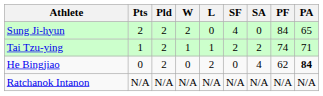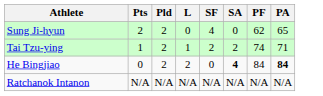 <table class=wikitable style="text-align:center">
 <tr>
 <th width=175>Athlete</th>
 <th width=20>Pts</th>
 <th width=20>Pld</th>
-<th width=20>W</th>
 <th width=20>L</th>
 <th width=20>SF</th>
 <th width=20>SA</th>
 <th width=20>PF</th>
 <th width=20>PA</th>
 </tr>
 <tr bgcolor=ccffcc>
 <td style="text-align:left"> <a href='#'>Sung Ji-hyun</a></td>
 <td>2</td>
 <td>2</td>
-<td>2</td>
 <td>0</td>
 <td>4</td>
 <td>0</td>
-<td>84</td>
+<td>62</td>
 <td>65</td>
 </tr>
 <tr bgcolor=ccffcc>
 <td style="text-align:left"> <a href='#'>Tai Tzu-ying</a></td>
 <td>1</td>
 <td>2</td>
-<td>1</td>
 <td>1</td>
 <td>2</td>
 <td>2</td>
 <td>74</td>
 <td>71</td>
 </tr>
 <tr bgcolor=>
 <td style="text-align:left"> <a href='#'>He Bingjiao</a></td>
 <td>0</td>
 <td>2</td>
-<td>0</td>
 <td>2</td>
 <td>0</td>
-<td>4</td>
-<td>62</td>
+<td><strong>4</strong></td>
+<td>84</td>
 <td><strong>84</strong></td>
 </tr>
 <tr bgcolor=>
 <td style="text-align:left"> <a href='#'>Ratchanok Intanon</a></td>
 <td>N/A</td>
 <td>N/A</td>
 <td>N/A</td>
 <td>N/A</td>
 <td>N/A</td>
 <td>N/A</td>
 <td>N/A</td>
-<td>N/A</td>
 </tr>
 </table>
